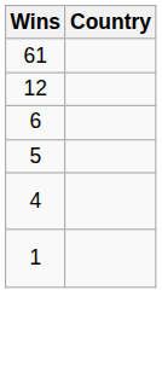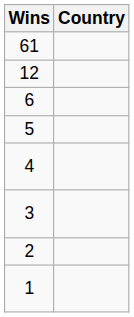 <table class="wikitable">
 <tr>
 <th>Wins</th>
 <th>Country</th>
 </tr>
 <tr>
 <td align=center>61</td>
 <td></td>
 </tr>
 <tr>
 <td align=center>12</td>
 <td></td>
 </tr>
 <tr>
 <td align=center>6</td>
 <td></td>
 </tr>
 <tr>
 <td align=center>5</td>
 <td></td>
 </tr>
 <tr>
 <td align=center>4</td>
 <td><br> <br> </td>
 </tr>
 <tr>
+<td align=center>3</td>
+<td><br> <br> </td>
+</tr>
+<tr>
+<td align=center>2</td>
+<td><br>  </td>
+</tr>
+<tr>
 <td align=center>1</td>
 <td><br> <br> </td>
 </tr>
 </table>
